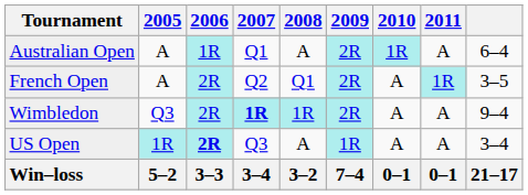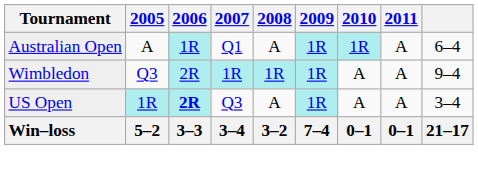 <table class=wikitable style=text-align:center;font-size:97%>
 <tr>
 <th>Tournament</th>
 <th><a href='#'>2005</a></th>
 <th><a href='#'>2006</a></th>
 <th><a href='#'>2007</a></th>
 <th><a href='#'>2008</a></th>
 <th><a href='#'>2009</a></th>
 <th><a href='#'>2010</a></th>
 <th><a href='#'>2011</a></th>
 <th></th>
 </tr>
 <tr>
 <td bgcolor=#efefef align=left><a href='#'>Australian Open</a></td>
 <td>A</td>
 <td bgcolor=#afeeee><a href='#'>1R</a></td>
 <td><a href='#'>Q1</a></td>
 <td>A</td>
-<td bgcolor=#afeeee><a href='#'>2R</a></td>
+<td bgcolor=#afeeee><a href='#'>1R</a></td>
 <td bgcolor=#afeeee><a href='#'>1R</a></td>
 <td>A</td>
 <td>6–4</td>
 </tr>
 <tr>
-<td bgcolor=#efefef align=left><a href='#'>French Open</a></td>
-<td>A</td>
-<td bgcolor=#afeeee><a href='#'>2R</a></td>
-<td><a href='#'>Q2</a></td>
-<td><a href='#'>Q1</a></td>
-<td bgcolor=#afeeee><a href='#'>2R</a></td>
-<td>A</td>
-<td bgcolor=#afeeee><a href='#'>1R</a></td>
-<td>3–5</td>
-</tr>
-<tr>
 <td bgcolor=#efefef align=left><a href='#'>Wimbledon</a></td>
 <td><a href='#'>Q3</a></td>
 <td bgcolor=#afeeee><a href='#'>2R</a></td>
-<td bgcolor=#afeeee><strong><a href='#'>1R</a></strong></td>
 <td bgcolor=#afeeee><a href='#'>1R</a></td>
-<td bgcolor=#afeeee><a href='#'>2R</a></td>
+<td bgcolor=#afeeee><a href='#'>1R</a></td>
+<td bgcolor=#afeeee><a href='#'>1R</a></td>
 <td>A</td>
 <td>A</td>
 <td>9–4</td>
 </tr>
 <tr>
 <td bgcolor=#efefef align=left><a href='#'>US Open</a></td>
 <td bgcolor=#afeeee><a href='#'>1R</a></td>
 <td bgcolor=#afeeee><strong><a href='#'>2R</a></strong></td>
 <td><a href='#'>Q3</a></td>
 <td>A</td>
 <td bgcolor=#afeeee><a href='#'>1R</a></td>
 <td>A</td>
 <td>A</td>
 <td>3–4</td>
 </tr>
 <tr>
 <th style=text-align:left>Win–loss</th>
 <th>5–2</th>
 <th>3–3</th>
 <th>3–4</th>
 <th>3–2</th>
 <th>7–4</th>
 <th>0–1</th>
 <th>0–1</th>
 <th>21–17</th>
 </tr>
 </table>
